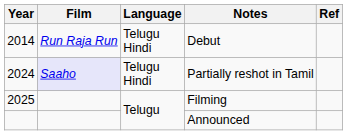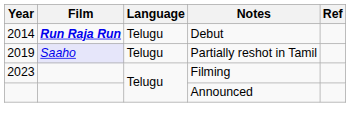 <table class="wikitable sortable">
 <tr>
 <th>Year</th>
 <th>Film</th>
 <th>Language</th>
 <th>Notes</th>
 <th>Ref</th>
 </tr>
 <tr>
 <td>2014</td>
-<td><em><a href='#'>Run Raja Run</a></em></td>
-<td>Telugu<br>Hindi</td>
+<td><strong><em><a href='#'>Run Raja Run</a></em></strong></td>
+<td>Telugu</td>
 <td>Debut</td>
 <td></td>
 </tr>
 <tr>
-<td>2024</td>
+<td>2019</td>
 <td style="background: lavender;"><em><a href='#'>Saaho</a></em></td>
-<td>Telugu<br>Hindi</td>
+<td>Telugu</td>
 <td>Partially reshot in Tamil</td>
 <td></td>
 </tr>
 <tr>
-<td rowspan="1">2025</td>
+<td rowspan="1">2023</td>
 <td></td>
 <td rowspan="2">Telugu</td>
 <td>Filming</td>
 <td></td>
 </tr>
 <tr>
 <td></td>
 <td></td>
 <td>Announced</td>
 <td></td>
 </tr>
 </table>
